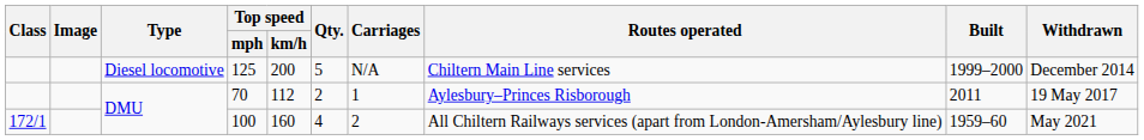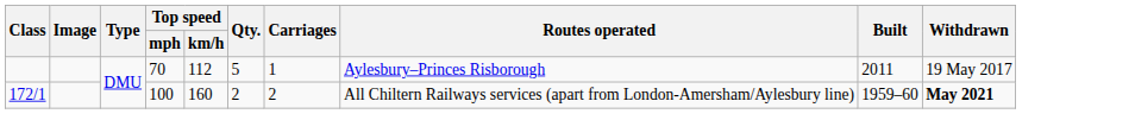 <table class="wikitable">
 <tr style="background:#f9f9f9;">
 <th rowspan="2">Class</th>
 <th rowspan="2">Image</th>
 <th rowspan="2">Type</th>
 <th colspan="2">Top speed</th>
 <th rowspan="2">Qty.</th>
 <th rowspan="2">Carriages</th>
 <th rowspan="2">Routes operated</th>
 <th rowspan="2">Built</th>
 <th rowspan="2">Withdrawn</th>
 </tr>
 <tr style="background:#f9f9f9;">
 <th>mph</th>
 <th>km/h</th>
 </tr>
 <tr>
 <td></td>
 <td></td>
-<td><a href='#'>Diesel locomotive</a></td>
-<td>125</td>
-<td>200</td>
-<td>5</td>
-<td>N/A</td>
-<td><a href='#'>Chiltern Main Line</a> services</td>
-<td>1999–2000</td>
-<td>December 2014</td>
-</tr>
-<tr>
-<td></td>
-<td></td>
 <td rowspan="2"><a href='#'>DMU</a></td>
 <td>70</td>
 <td>112</td>
-<td>2</td>
+<td>5</td>
 <td>1</td>
 <td><a href='#'>Aylesbury–Princes Risborough</a></td>
 <td>2011</td>
 <td>19 May 2017</td>
 </tr>
 <tr>
 <td><a href='#'>172/1</a></td>
 <td></td>
 <td>100</td>
 <td>160</td>
-<td>4</td>
+<td>2</td>
 <td>2</td>
 <td>All Chiltern Railways services (apart from London-Amersham/Aylesbury line)</td>
 <td>1959–60</td>
-<td>May 2021</td>
+<td><strong>May 2021</strong></td>
 </tr>
 </table>
